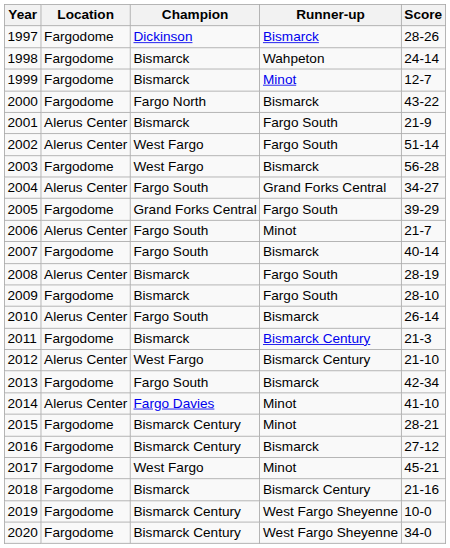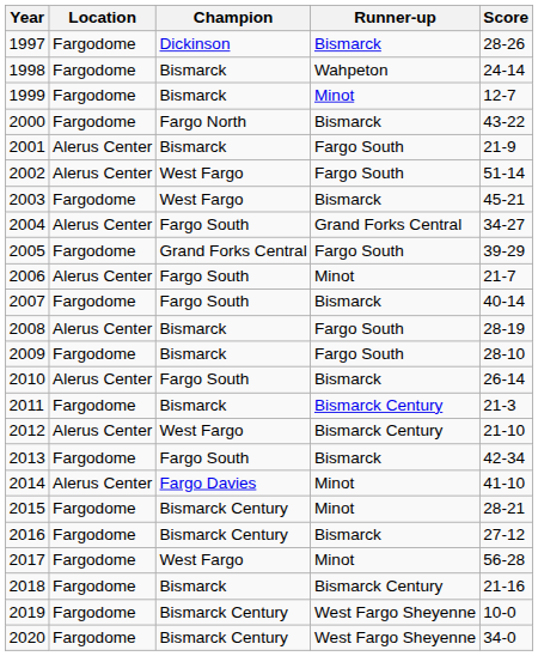 <table class="wikitable">
 <tr>
 <th>Year</th>
 <th>Location</th>
 <th>Champion</th>
 <th>Runner-up</th>
 <th>Score</th>
 </tr>
 <tr>
 <td>1997</td>
 <td>Fargodome</td>
 <td><a href='#'>Dickinson</a></td>
 <td><a href='#'>Bismarck</a></td>
 <td>28-26</td>
 </tr>
 <tr>
 <td>1998</td>
 <td>Fargodome</td>
 <td>Bismarck</td>
 <td>Wahpeton</td>
 <td>24-14</td>
 </tr>
 <tr>
 <td>1999</td>
 <td>Fargodome</td>
 <td>Bismarck</td>
 <td><a href='#'>Minot</a></td>
 <td>12-7</td>
 </tr>
 <tr>
 <td>2000</td>
 <td>Fargodome</td>
 <td>Fargo North</td>
 <td>Bismarck</td>
 <td>43-22</td>
 </tr>
 <tr>
 <td>2001</td>
 <td>Alerus Center</td>
 <td>Bismarck</td>
 <td>Fargo South</td>
 <td>21-9</td>
 </tr>
 <tr>
 <td>2002</td>
 <td>Alerus Center</td>
 <td>West Fargo</td>
 <td>Fargo South</td>
 <td>51-14</td>
 </tr>
 <tr>
 <td>2003</td>
 <td>Fargodome</td>
 <td>West Fargo</td>
 <td>Bismarck</td>
-<td>56-28</td>
+<td>45-21</td>
 </tr>
 <tr>
 <td>2004</td>
 <td>Alerus Center</td>
 <td>Fargo South</td>
 <td>Grand Forks Central</td>
 <td>34-27</td>
 </tr>
 <tr>
 <td>2005</td>
 <td>Fargodome</td>
 <td>Grand Forks Central</td>
 <td>Fargo South</td>
 <td>39-29</td>
 </tr>
 <tr>
 <td>2006</td>
 <td>Alerus Center</td>
 <td>Fargo South</td>
 <td>Minot</td>
 <td>21-7</td>
 </tr>
 <tr>
 <td>2007</td>
 <td>Fargodome</td>
 <td>Fargo South</td>
 <td>Bismarck</td>
 <td>40-14</td>
 </tr>
 <tr>
 <td>2008</td>
 <td>Alerus Center</td>
 <td>Bismarck</td>
 <td>Fargo South</td>
 <td>28-19</td>
 </tr>
 <tr>
 <td>2009</td>
 <td>Fargodome</td>
 <td>Bismarck</td>
 <td>Fargo South</td>
 <td>28-10</td>
 </tr>
 <tr>
 <td>2010</td>
 <td>Alerus Center</td>
 <td>Fargo South</td>
 <td>Bismarck</td>
 <td>26-14</td>
 </tr>
 <tr>
 <td>2011</td>
 <td>Fargodome</td>
 <td>Bismarck</td>
 <td><a href='#'>Bismarck Century</a></td>
 <td>21-3</td>
 </tr>
 <tr>
 <td>2012</td>
 <td>Alerus Center</td>
 <td>West Fargo</td>
 <td>Bismarck Century</td>
 <td>21-10</td>
 </tr>
 <tr>
 <td>2013</td>
 <td>Fargodome</td>
 <td>Fargo South</td>
 <td>Bismarck</td>
 <td>42-34</td>
 </tr>
 <tr>
 <td>2014</td>
 <td>Alerus Center</td>
 <td><a href='#'>Fargo Davies</a></td>
 <td>Minot</td>
 <td>41-10</td>
 </tr>
 <tr>
 <td>2015</td>
 <td>Fargodome</td>
 <td>Bismarck Century</td>
 <td>Minot</td>
 <td>28-21</td>
 </tr>
 <tr>
 <td>2016</td>
 <td>Fargodome</td>
 <td>Bismarck Century</td>
 <td>Bismarck</td>
 <td>27-12</td>
 </tr>
 <tr>
 <td>2017</td>
 <td>Fargodome</td>
 <td>West Fargo</td>
 <td>Minot</td>
-<td>45-21</td>
+<td>56-28</td>
 </tr>
 <tr>
 <td>2018</td>
 <td>Fargodome</td>
 <td>Bismarck</td>
 <td>Bismarck Century</td>
 <td>21-16</td>
 </tr>
 <tr>
 <td>2019</td>
 <td>Fargodome</td>
 <td>Bismarck Century</td>
 <td>West Fargo Sheyenne</td>
 <td>10-0</td>
 </tr>
 <tr>
 <td>2020</td>
 <td>Fargodome</td>
 <td>Bismarck Century</td>
 <td>West Fargo Sheyenne</td>
 <td>34-0</td>
 </tr>
 </table>
